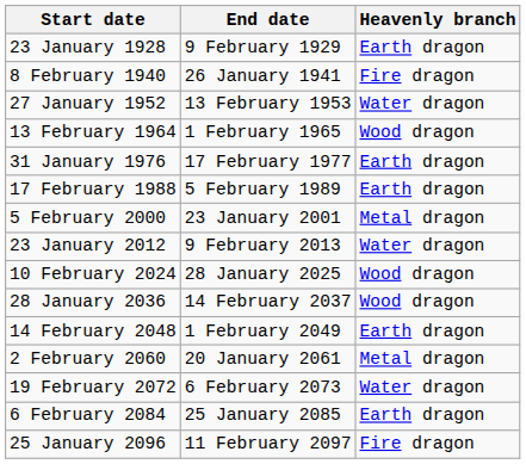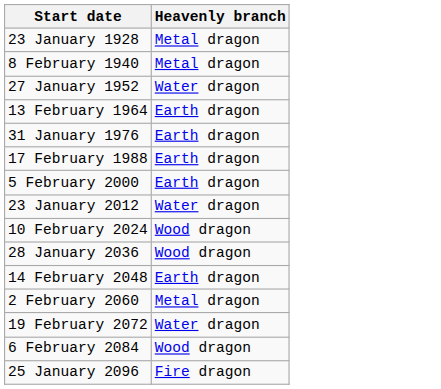 <table class="wikitable">
 <tr>
 <th>Start date</th>
-<th>End date</th>
 <th>Heavenly branch</th>
 </tr>
 <tr>
 <td>23 January 1928</td>
-<td>9 February 1929</td>
-<td><a href='#'>Earth</a> dragon</td>
+<td><a href='#'>Metal</a> dragon</td>
 </tr>
 <tr>
 <td>8 February 1940</td>
-<td>26 January 1941</td>
-<td><a href='#'>Fire</a> dragon</td>
+<td><a href='#'>Metal</a> dragon</td>
 </tr>
 <tr>
 <td>27 January 1952</td>
-<td>13 February 1953</td>
 <td><a href='#'>Water</a> dragon</td>
 </tr>
 <tr>
 <td>13 February 1964</td>
-<td>1 February 1965</td>
-<td><a href='#'>Wood</a> dragon</td>
+<td><a href='#'>Earth</a> dragon</td>
 </tr>
 <tr>
 <td>31 January 1976</td>
-<td>17 February 1977</td>
 <td><a href='#'>Earth</a> dragon</td>
 </tr>
 <tr>
 <td>17 February 1988</td>
-<td>5 February 1989</td>
 <td><a href='#'>Earth</a> dragon</td>
 </tr>
 <tr>
 <td>5 February 2000</td>
-<td>23 January 2001</td>
-<td><a href='#'>Metal</a> dragon</td>
+<td><a href='#'>Earth</a> dragon</td>
 </tr>
 <tr>
 <td>23 January 2012</td>
-<td>9 February 2013</td>
 <td><a href='#'>Water</a> dragon</td>
 </tr>
 <tr>
 <td>10 February 2024</td>
-<td>28 January 2025</td>
 <td><a href='#'>Wood</a> dragon</td>
 </tr>
 <tr>
 <td>28 January 2036</td>
-<td>14 February 2037</td>
 <td><a href='#'>Wood</a> dragon</td>
 </tr>
 <tr>
 <td>14 February 2048</td>
-<td>1 February 2049</td>
 <td><a href='#'>Earth</a> dragon</td>
 </tr>
 <tr>
 <td>2 February 2060</td>
-<td>20 January 2061</td>
 <td><a href='#'>Metal</a> dragon</td>
 </tr>
 <tr>
 <td>19 February 2072</td>
-<td>6 February 2073</td>
 <td><a href='#'>Water</a> dragon</td>
 </tr>
 <tr>
 <td>6 February 2084</td>
-<td>25 January 2085</td>
-<td><a href='#'>Earth</a> dragon</td>
+<td><a href='#'>Wood</a> dragon</td>
 </tr>
 <tr>
 <td>25 January 2096</td>
-<td>11 February 2097</td>
 <td><a href='#'>Fire</a> dragon</td>
 </tr>
 </table>
